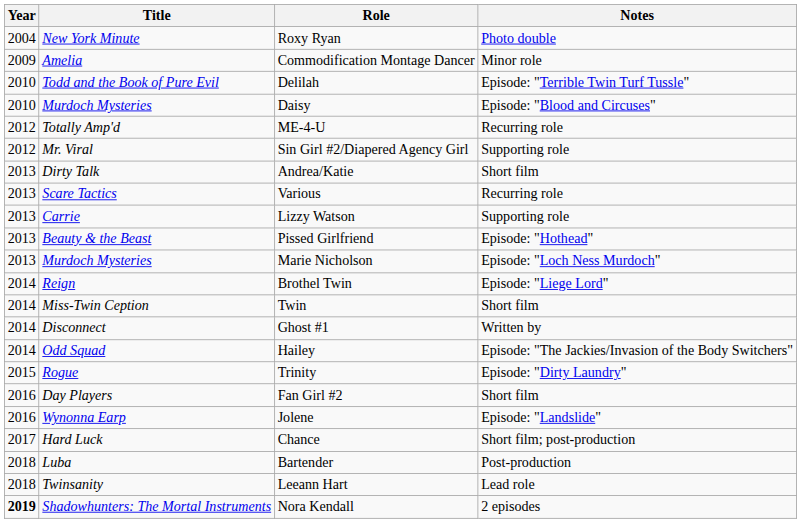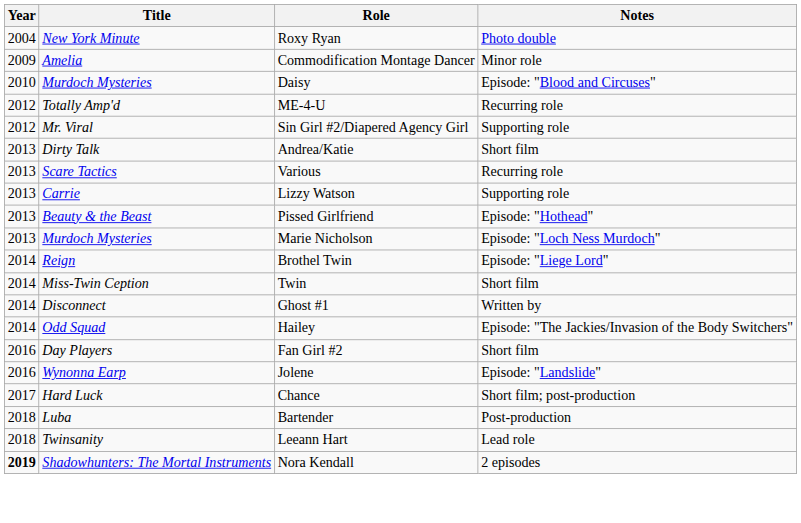 <table class="wikitable sortable">
 <tr>
 <th>Year</th>
 <th>Title</th>
 <th>Role</th>
 <th class="unsortable">Notes</th>
 </tr>
 <tr>
 <td>2004</td>
 <td><em><a href='#'>New York Minute</a></em></td>
 <td>Roxy Ryan</td>
 <td><a href='#'>Photo double</a></td>
 </tr>
 <tr>
 <td>2009</td>
 <td><em><a href='#'>Amelia</a></em></td>
 <td>Commodification Montage Dancer</td>
 <td>Minor role</td>
-</tr>
-<tr>
-<td>2010</td>
-<td><em><a href='#'>Todd and the Book of Pure Evil</a></em></td>
-<td>Delilah</td>
-<td>Episode: "<a href='#'>Terrible Twin Turf Tussle</a>"</td>
 </tr>
 <tr>
 <td>2010</td>
 <td><em><a href='#'>Murdoch Mysteries</a></em></td>
 <td>Daisy</td>
 <td>Episode: "<a href='#'>Blood and Circuses</a>"</td>
 </tr>
 <tr>
 <td>2012</td>
 <td><em>Totally Amp'd</em></td>
 <td>ME-4-U</td>
 <td>Recurring role</td>
 </tr>
 <tr>
 <td>2012</td>
 <td><em>Mr. Viral</em></td>
 <td>Sin Girl #2/Diapered Agency Girl</td>
 <td>Supporting role</td>
 </tr>
 <tr>
 <td>2013</td>
 <td><em>Dirty Talk</em></td>
 <td>Andrea/Katie</td>
 <td>Short film</td>
 </tr>
 <tr>
 <td>2013</td>
 <td><em><a href='#'>Scare Tactics</a></em></td>
 <td>Various</td>
 <td>Recurring role</td>
 </tr>
 <tr>
 <td>2013</td>
 <td><em><a href='#'>Carrie</a></em></td>
 <td>Lizzy Watson</td>
 <td>Supporting role</td>
 </tr>
 <tr>
 <td>2013</td>
 <td><em><a href='#'>Beauty & the Beast</a></em></td>
 <td>Pissed Girlfriend</td>
 <td>Episode: "<a href='#'>Hothead</a>"</td>
 </tr>
 <tr>
 <td>2013</td>
 <td><em><a href='#'>Murdoch Mysteries</a></em></td>
 <td>Marie Nicholson</td>
 <td>Episode: "<a href='#'>Loch Ness Murdoch</a>"</td>
 </tr>
 <tr>
 <td>2014</td>
 <td><em><a href='#'>Reign</a></em></td>
 <td>Brothel Twin</td>
 <td>Episode: "<a href='#'>Liege Lord</a>"</td>
 </tr>
 <tr>
 <td>2014</td>
 <td><em>Miss-Twin Ception</em></td>
 <td>Twin</td>
 <td>Short film</td>
 </tr>
 <tr>
 <td>2014</td>
 <td><em>Disconnect</em></td>
 <td>Ghost #1</td>
 <td>Written by</td>
 </tr>
 <tr>
 <td>2014</td>
 <td><em><a href='#'>Odd Squad</a></em></td>
 <td>Hailey</td>
 <td>Episode: "The Jackies/Invasion of the Body Switchers"</td>
 </tr>
 <tr>
-<td>2015</td>
-<td><em><a href='#'>Rogue</a></em></td>
-<td>Trinity</td>
-<td>Episode: "<a href='#'>Dirty Laundry</a>"</td>
-</tr>
-<tr>
 <td>2016</td>
 <td><em>Day Players</em></td>
 <td>Fan Girl #2</td>
 <td>Short film</td>
 </tr>
 <tr>
 <td>2016</td>
 <td><em><a href='#'>Wynonna Earp</a></em></td>
 <td>Jolene</td>
 <td>Episode: "<a href='#'>Landslide</a>"</td>
 </tr>
 <tr>
 <td>2017</td>
 <td><em>Hard Luck</em></td>
 <td>Chance</td>
 <td>Short film; post-production</td>
 </tr>
 <tr>
 <td>2018</td>
 <td><em>Luba</em></td>
 <td>Bartender</td>
 <td>Post-production</td>
 </tr>
 <tr>
 <td>2018</td>
 <td><em>Twinsanity</em></td>
 <td>Leeann Hart</td>
 <td>Lead role</td>
 </tr>
 <tr>
 <td><strong>2019</strong></td>
 <td><em><a href='#'>Shadowhunters: The Mortal Instruments</a></em></td>
 <td>Nora Kendall</td>
 <td>2 episodes</td>
 </tr>
 </table>
